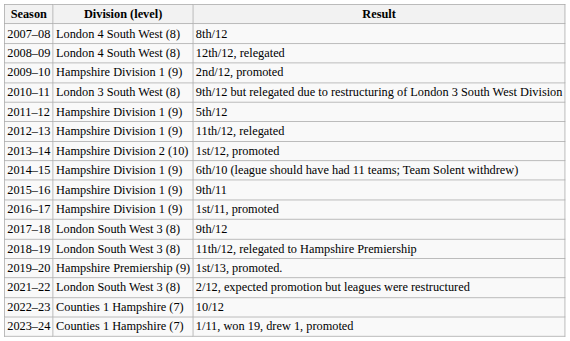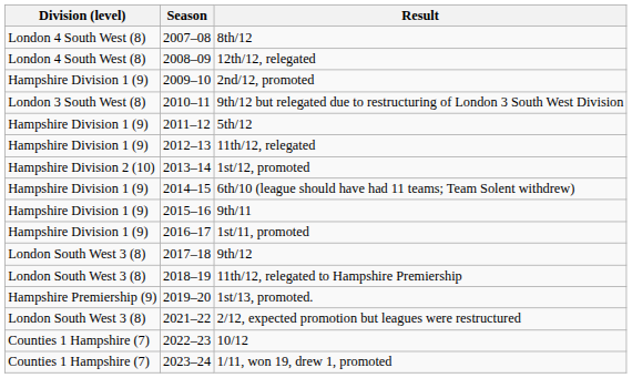 <table class="wikitable">
 <tr>
+<th>Division (level)</th>
 <th>Season</th>
-<th>Division (level)</th>
 <th>Result</th>
 </tr>
 <tr>
+<td>London 4 South West (8)</td>
 <td>2007–08</td>
-<td>London 4 South West (8)</td>
 <td>8th/12</td>
 </tr>
 <tr>
+<td>London 4 South West (8)</td>
 <td>2008–09</td>
-<td>London 4 South West (8)</td>
 <td>12th/12, relegated</td>
 </tr>
 <tr>
+<td>Hampshire Division 1 (9)</td>
 <td>2009–10</td>
-<td>Hampshire Division 1 (9)</td>
 <td>2nd/12, promoted</td>
 </tr>
 <tr>
+<td>London 3 South West (8)</td>
 <td>2010–11</td>
-<td>London 3 South West (8)</td>
 <td>9th/12 but relegated due to restructuring of London 3 South West Division</td>
 </tr>
 <tr>
+<td>Hampshire Division 1 (9)</td>
 <td>2011–12</td>
-<td>Hampshire Division 1 (9)</td>
 <td>5th/12</td>
 </tr>
 <tr>
+<td>Hampshire Division 1 (9)</td>
 <td>2012–13</td>
-<td>Hampshire Division 1 (9)</td>
 <td>11th/12, relegated</td>
 </tr>
 <tr>
+<td>Hampshire Division 2 (10)</td>
 <td>2013–14</td>
-<td>Hampshire Division 2 (10)</td>
 <td>1st/12, promoted</td>
 </tr>
 <tr>
+<td>Hampshire Division 1 (9)</td>
 <td>2014–15</td>
-<td>Hampshire Division 1 (9)</td>
 <td>6th/10 (league should have had 11 teams; Team Solent withdrew)</td>
 </tr>
 <tr>
+<td>Hampshire Division 1 (9)</td>
 <td>2015–16</td>
-<td>Hampshire Division 1 (9)</td>
 <td>9th/11</td>
 </tr>
 <tr>
+<td>Hampshire Division 1 (9)</td>
 <td>2016–17</td>
-<td>Hampshire Division 1 (9)</td>
 <td>1st/11, promoted</td>
 </tr>
 <tr>
+<td>London South West 3 (8)</td>
 <td>2017–18</td>
-<td>London South West 3 (8)</td>
 <td>9th/12</td>
 </tr>
 <tr>
+<td>London South West 3 (8)</td>
 <td>2018–19</td>
-<td>London South West 3 (8)</td>
 <td>11th/12, relegated to Hampshire Premiership</td>
 </tr>
 <tr>
+<td>Hampshire Premiership (9)</td>
 <td>2019–20</td>
-<td>Hampshire Premiership (9)</td>
 <td>1st/13, promoted.</td>
 </tr>
 <tr>
+<td>London South West 3 (8)</td>
 <td>2021–22</td>
-<td>London South West 3 (8)</td>
 <td>2/12, expected promotion but leagues were restructured</td>
 </tr>
 <tr>
+<td>Counties 1 Hampshire (7)</td>
 <td>2022–23</td>
-<td>Counties 1 Hampshire (7)</td>
 <td>10/12</td>
 </tr>
 <tr>
+<td>Counties 1 Hampshire (7)</td>
 <td>2023–24</td>
-<td>Counties 1 Hampshire (7)</td>
 <td>1/11, won 19, drew 1, promoted</td>
 </tr>
 </table>
